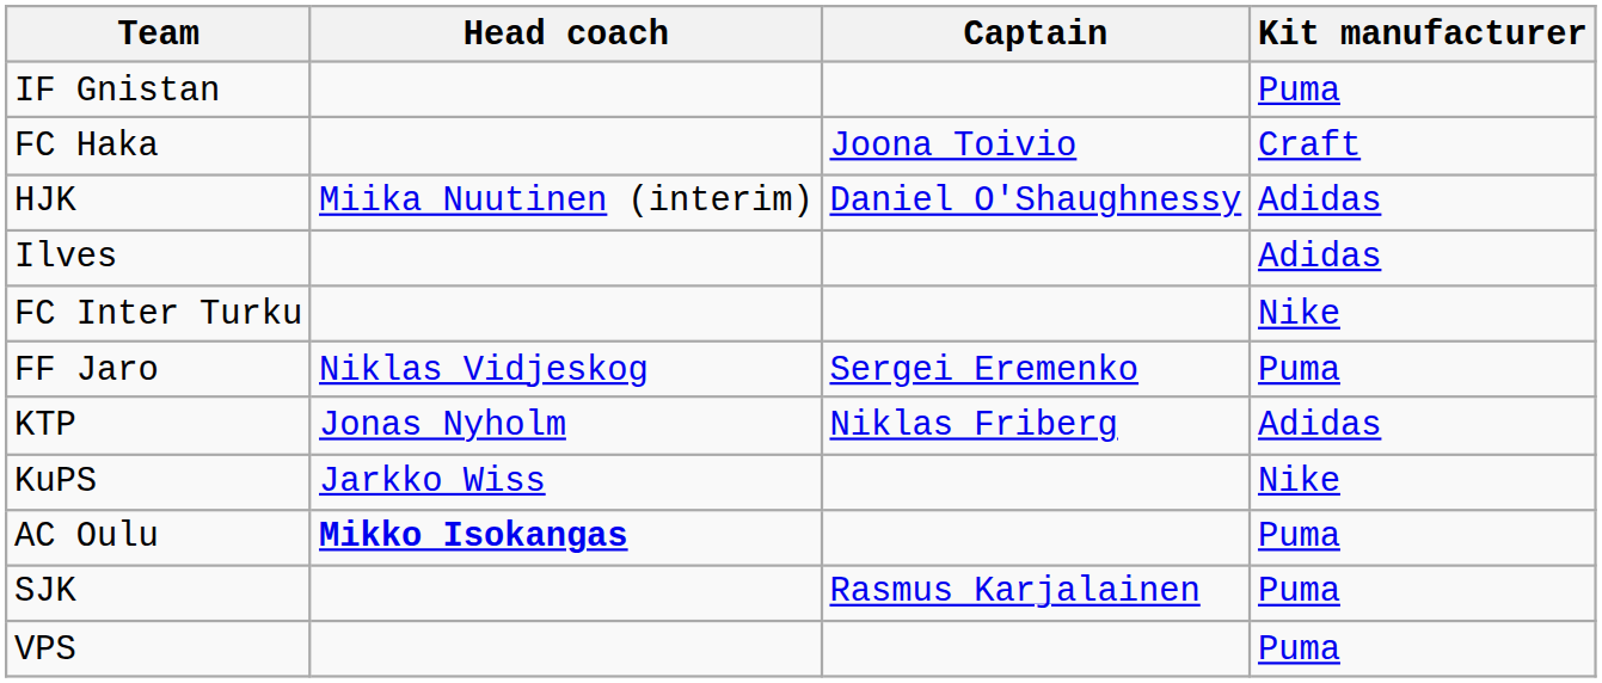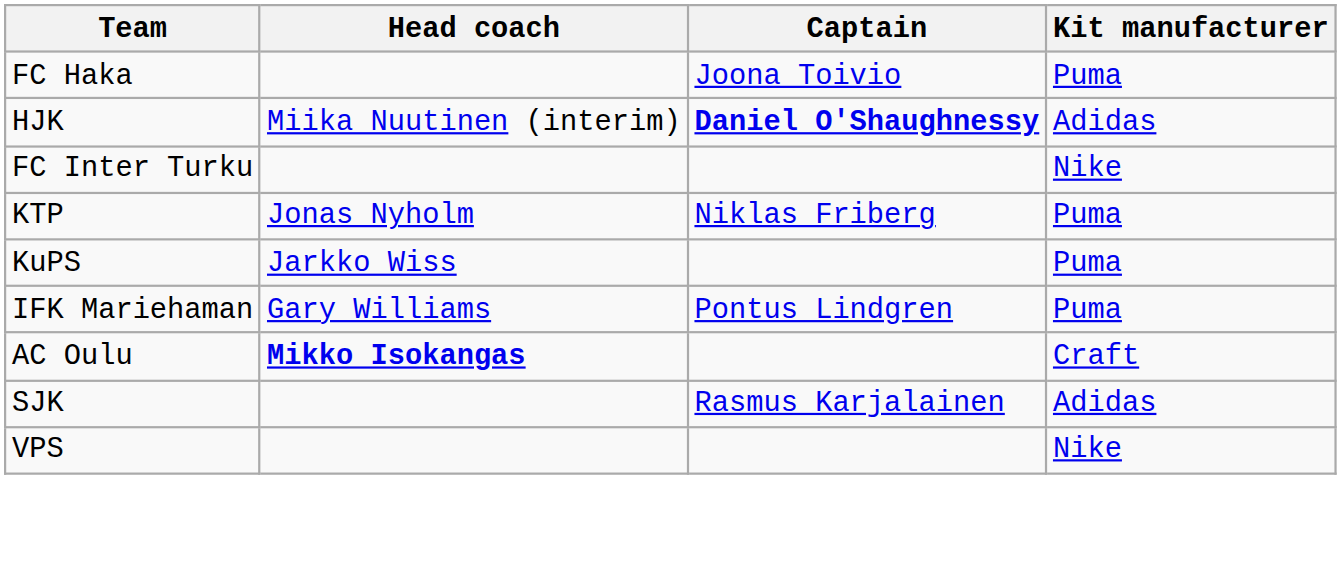 <table class="wikitable sortable" style="text-align: left;">
 <tr>
 <th>Team</th>
 <th>Head coach</th>
 <th>Captain</th>
 <th>Kit manufacturer</th>
 </tr>
 <tr>
-<td>IF Gnistan</td>
-<td> </td>
-<td> </td>
-<td><a href='#'>Puma</a></td>
-</tr>
-<tr>
 <td>FC Haka</td>
 <td> </td>
 <td> <a href='#'>Joona Toivio</a></td>
-<td><a href='#'>Craft</a></td>
+<td><a href='#'>Puma</a></td>
 </tr>
 <tr>
 <td>HJK</td>
 <td> <a href='#'>Miika Nuutinen</a> (interim)</td>
-<td> <a href='#'>Daniel O'Shaughnessy</a></td>
-<td><a href='#'>Adidas</a></td>
-</tr>
-<tr>
-<td>Ilves</td>
-<td> </td>
-<td> </td>
+<td><strong> <a href='#'>Daniel O'Shaughnessy</a></strong></td>
 <td><a href='#'>Adidas</a></td>
 </tr>
 <tr>
 <td>FC Inter Turku</td>
 <td> </td>
 <td> </td>
 <td><a href='#'>Nike</a></td>
 </tr>
 <tr>
-<td>FF Jaro</td>
-<td> <a href='#'>Niklas Vidjeskog</a></td>
-<td> <a href='#'>Sergei Eremenko</a></td>
-<td><a href='#'>Puma</a></td>
-</tr>
-<tr>
 <td>KTP</td>
 <td> <a href='#'>Jonas Nyholm</a></td>
 <td> <a href='#'>Niklas Friberg</a></td>
-<td><a href='#'>Adidas</a></td>
+<td><a href='#'>Puma</a></td>
 </tr>
 <tr>
 <td>KuPS</td>
 <td> <a href='#'>Jarkko Wiss</a></td>
 <td> </td>
-<td><a href='#'>Nike</a></td>
+<td><a href='#'>Puma</a></td>
+</tr>
+<tr>
+<td>IFK Mariehaman</td>
+<td> <a href='#'>Gary Williams</a></td>
+<td> <a href='#'>Pontus Lindgren</a></td>
+<td><a href='#'>Puma</a></td>
 </tr>
 <tr>
 <td>AC Oulu</td>
 <td><strong> <a href='#'>Mikko Isokangas</a></strong></td>
 <td> </td>
-<td><a href='#'>Puma</a></td>
+<td><a href='#'>Craft</a></td>
 </tr>
 <tr>
 <td>SJK</td>
 <td> </td>
 <td> <a href='#'>Rasmus Karjalainen</a></td>
-<td><a href='#'>Puma</a></td>
+<td><a href='#'>Adidas</a></td>
 </tr>
 <tr>
 <td>VPS</td>
 <td> </td>
 <td> </td>
-<td><a href='#'>Puma</a></td>
+<td><a href='#'>Nike</a></td>
 </tr>
 </table>
